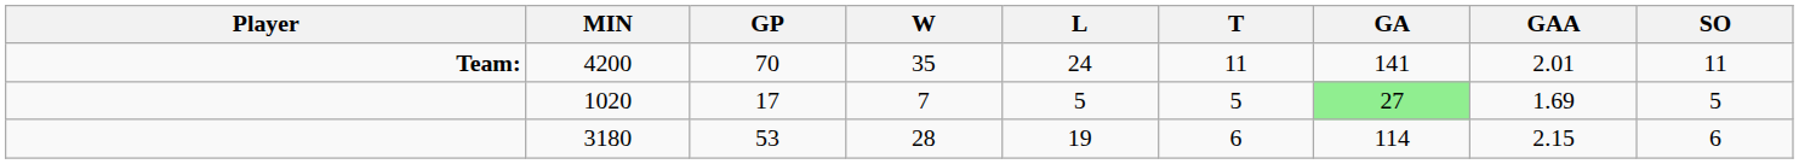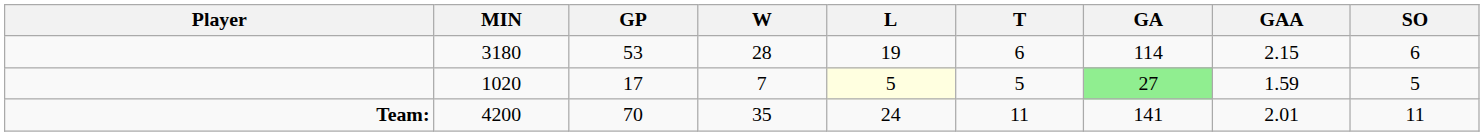 <table class="wikitable sortable" width="60%">
 <tr>
 <th bgcolor="#DDDDFF" width="10%">Player</th>
 <th width="3%" bgcolor="#DDDDFF" title="Minutes played">MIN</th>
 <th width="3%" bgcolor="#DDDDFF" title="Games played in">GP</th>
 <th width="3%" bgcolor="#DDDDFF" title="Games played in">W</th>
 <th width="3%" bgcolor="#DDDDFF"title="Games played in">L</th>
 <th width="3%" bgcolor="#DDDDFF" title="Ties">T</th>
 <th width="3%" bgcolor="#DDDDFF" title="Goals against">GA</th>
 <th width="3%" bgcolor="#DDDDFF" title="Goals against average">GAA</th>
 <th width="3%" bgcolor="#DDDDFF"title="Shut-outs">SO</th>
 </tr>
 <tr align="center">
+<td align="right"></td>
+<td>3180</td>
+<td>53</td>
+<td>28</td>
+<td>19</td>
+<td>6</td>
+<td>114</td>
+<td>2.15</td>
+<td>6</td>
+</tr>
+<tr align="center">
+<td align="right"></td>
+<td>1020</td>
+<td>17</td>
+<td>7</td>
+<td style="background: lightyellow;">5</td>
+<td>5</td>
+<td style="background: lightgreen;">27</td>
+<td>1.59</td>
+<td>5</td>
+</tr>
+<tr align="center">
 <td align="right"><strong>Team:</strong></td>
 <td>4200</td>
 <td>70</td>
 <td>35</td>
 <td>24</td>
 <td>11</td>
 <td>141</td>
 <td>2.01</td>
 <td>11</td>
 </tr>
-<tr align="center">
-<td align="right"></td>
-<td>1020</td>
-<td>17</td>
-<td>7</td>
-<td>5</td>
-<td>5</td>
-<td style="background: lightgreen;">27</td>
-<td>1.69</td>
-<td>5</td>
-</tr>
-<tr align="center">
-<td align="right"></td>
-<td>3180</td>
-<td>53</td>
-<td>28</td>
-<td>19</td>
-<td>6</td>
-<td>114</td>
-<td>2.15</td>
-<td>6</td>
-</tr>
 </table>
